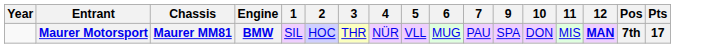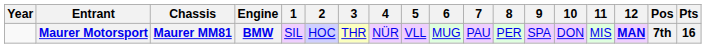 <table class="wikitable" style="text-align:center; font-size:85%">
 <tr>
 <th>Year</th>
 <th>Entrant</th>
 <th>Chassis</th>
 <th>Engine</th>
 <th>1</th>
 <th>2</th>
 <th>3</th>
 <th>4</th>
 <th>5</th>
 <th>6</th>
 <th>7</th>
+<th>8</th>
 <th>9</th>
 <th>10</th>
 <th>11</th>
 <th>12</th>
 <th>Pos</th>
 <th>Pts</th>
 </tr>
 <tr>
 <td></td>
 <th nowrap><a href='#'>Maurer Motorsport</a></th>
 <th nowrap><a href='#'>Maurer MM81</a></th>
 <th><a href='#'>BMW</a></th>
 <td style="background:#EFCFFF;"><a href='#'>SIL</a><br></td>
 <td style="background:#CFCFFF;"><a href='#'>HOC</a><br></td>
 <td style="background:#FBFFBF;"><a href='#'>THR</a><br></td>
 <td style="background:#EFCFFF;"><a href='#'>NÜR</a><br></td>
 <td style="background:#EFCFFF;"><a href='#'>VLL</a><br></td>
 <td style="background:#DFFFDF;"><a href='#'>MUG</a><br></td>
 <td style="background:#EFCFFF;"><a href='#'>PAU</a><br></td>
+<td style="background:#DFFFDF;"><a href='#'>PER</a><br></td>
 <td style="background:#EFCFFF;"><a href='#'>SPA</a><br></td>
 <td style="background:#EFCFFF;"><a href='#'>DON</a><br></td>
 <td style="background:#DFFFDF;"><a href='#'>MIS</a><br></td>
 <td style="background:#EFCFFF;"><strong><a href='#'>MAN</a><br></strong></td>
 <th>7th</th>
-<th>17</th>
+<th>16</th>
 </tr>
 </table>
